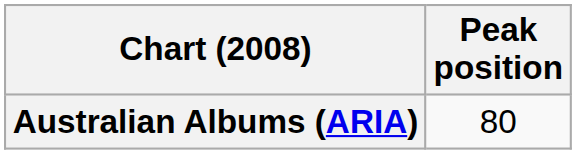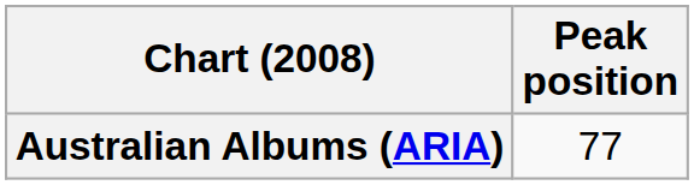 <table class="wikitable plainrowheaders">
 <tr>
 <th scope="col">Chart (2008)</th>
 <th scope="col">Peak<br>position</th>
 </tr>
 <tr>
 <th scope="row">Australian Albums (<a href='#'>ARIA</a>)</th>
-<td style="text-align:center;">80</td>
+<td style="text-align:center;">77</td>
 </tr>
 </table>
